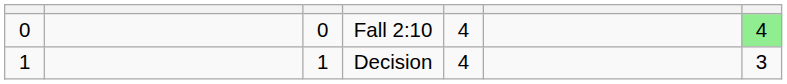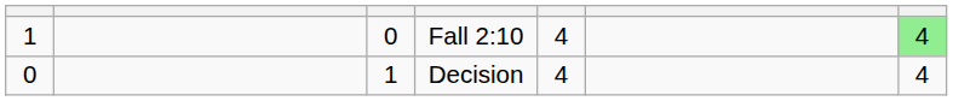 <table class="wikitable" style="text-align: center;">
 <tr>
 <th width=30></th>
 <th width=270></th>
 <th width=30></th>
 <th width=75></th>
 <th width=30></th>
 <th width=270></th>
 <th width=30></th>
 </tr>
 <tr>
-<td>0</td>
+<td>1</td>
 <td align=left><strong></strong></td>
 <td>0</td>
 <td>Fall 2:10</td>
 <td>4</td>
 <td align=left></td>
 <td style="background: lightgreen;">4</td>
 </tr>
 <tr>
-<td>1</td>
+<td>0</td>
 <td align=left><strong></strong></td>
 <td>1</td>
 <td>Decision</td>
 <td>4</td>
 <td align=left></td>
-<td>3</td>
+<td>4</td>
 </tr>
 </table>
